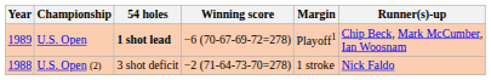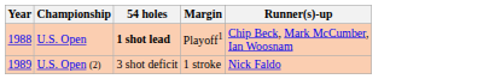 <table class="wikitable">
 <tr>
 <th>Year</th>
 <th>Championship</th>
 <th>54 holes</th>
-<th>Winning score</th>
 <th>Margin</th>
 <th>Runner(s)-up</th>
 </tr>
 <tr style="background:#FBCEB1;">
-<td><a href='#'>1989</a></td>
+<td><a href='#'>1988</a></td>
 <td><a href='#'>U.S. Open</a></td>
 <td><strong>1 shot lead</strong></td>
-<td>−6 (70-67-69-72=278)</td>
 <td>Playoff<sup>1</sup></td>
 <td> <a href='#'>Chip Beck</a>,  <a href='#'>Mark McCumber</a>,<br> <a href='#'>Ian Woosnam</a></td>
 </tr>
 <tr style="background:#FBCEB1;">
-<td><a href='#'>1988</a></td>
+<td><a href='#'>1989</a></td>
 <td><a href='#'>U.S. Open</a> <small> (2)</small></td>
 <td>3 shot deficit</td>
-<td>−2 (71-64-73-70=278)</td>
 <td>1 stroke</td>
 <td> <a href='#'>Nick Faldo</a></td>
 </tr>
 </table>
